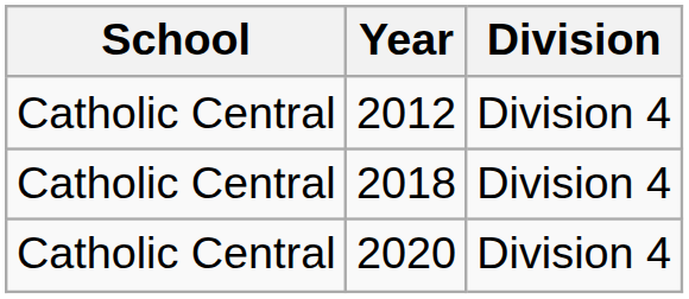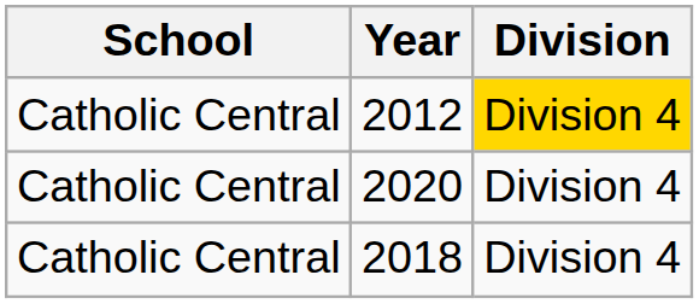 <table class="wikitable">
 <tr>
 <th>School</th>
 <th>Year</th>
 <th>Division</th>
 </tr>
 <tr>
 <td>Catholic Central</td>
 <td>2012</td>
+<td style="background: gold;">Division 4</td>
+</tr>
+<tr>
+<td>Catholic Central</td>
+<td>2020</td>
 <td>Division 4</td>
 </tr>
 <tr>
 <td>Catholic Central</td>
 <td>2018</td>
 <td>Division 4</td>
 </tr>
-<tr>
-<td>Catholic Central</td>
-<td>2020</td>
-<td>Division 4</td>
-</tr>
 </table>
